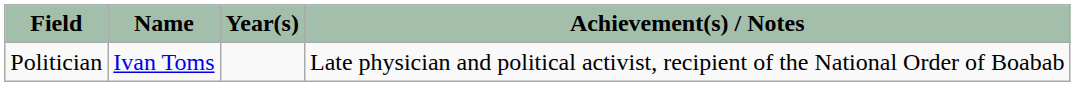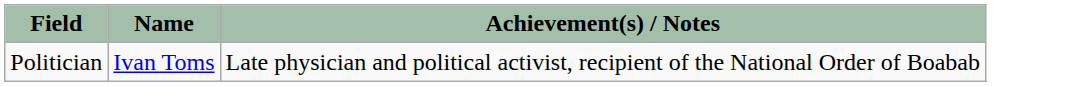 <table class="wikitable sortable" 90%;>
 <tr>
 <th style="background:#a3bfac;">Field</th>
 <th style="background:#a3bfac;">Name</th>
-<th style="background:#a3bfac;">Year(s)</th>
 <th style="background:#a3bfac;" class="unsortable">Achievement(s) / Notes</th>
 </tr>
 <tr>
 <td>Politician</td>
 <td><a href='#'>Ivan Toms</a></td>
-<td></td>
 <td>Late physician and political activist, recipient of the National Order of Boabab</td>
 </tr>
 </table>
